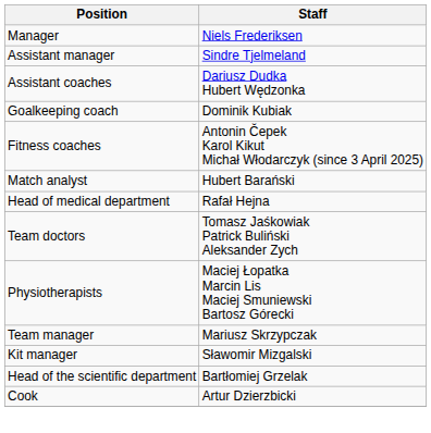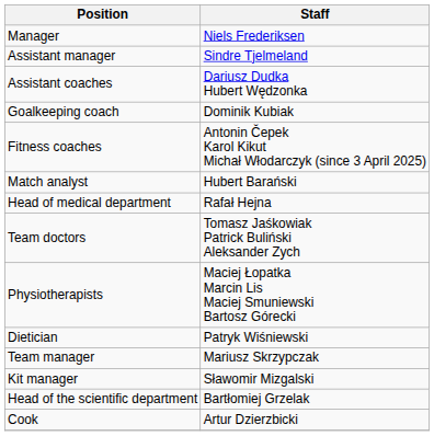 <table class="wikitable">
 <tr>
 <th>Position</th>
 <th>Staff</th>
 </tr>
 <tr>
 <td>Manager</td>
 <td> <a href='#'>Niels Frederiksen</a></td>
 </tr>
 <tr>
 <td>Assistant manager</td>
 <td> <a href='#'>Sindre Tjelmeland</a></td>
 </tr>
 <tr>
 <td>Assistant coaches</td>
 <td> <a href='#'>Dariusz Dudka</a><br> Hubert Wędzonka</td>
 </tr>
 <tr>
 <td>Goalkeeping coach</td>
 <td> Dominik Kubiak</td>
 </tr>
 <tr>
 <td>Fitness coaches</td>
 <td> Antonin Čepek<br> Karol Kikut<br> Michał Włodarczyk (since 3 April 2025)</td>
 </tr>
 <tr>
 <td>Match analyst</td>
 <td> Hubert Barański</td>
 </tr>
 <tr>
 <td>Head of medical department</td>
 <td> Rafał Hejna</td>
 </tr>
 <tr>
 <td>Team doctors</td>
 <td> Tomasz Jaśkowiak<br> Patrick Buliński<br> Aleksander Zych</td>
 </tr>
 <tr>
 <td>Physiotherapists</td>
 <td> Maciej Łopatka<br> Marcin Lis<br> Maciej Smuniewski<br> Bartosz Górecki</td>
 </tr>
 <tr>
+<td>Dietician</td>
+<td> Patryk Wiśniewski</td>
+</tr>
+<tr>
 <td>Team manager</td>
 <td> Mariusz Skrzypczak</td>
 </tr>
 <tr>
 <td>Kit manager</td>
 <td> Sławomir Mizgalski</td>
 </tr>
 <tr>
 <td>Head of the scientific department</td>
 <td> Bartłomiej Grzelak</td>
 </tr>
 <tr>
 <td>Cook</td>
 <td> Artur Dzierzbicki</td>
 </tr>
 <tr>
 </tr>
 </table>
